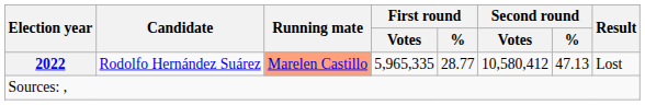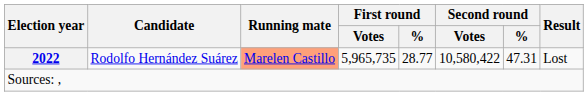 <table class="wikitable">
 <tr>
 <th rowspan=2>Election year</th>
 <th rowspan=2>Candidate</th>
 <th rowspan=2>Running mate</th>
 <th colspan=2>First round</th>
 <th colspan=2>Second round</th>
 <th rowspan=2>Result</th>
 </tr>
 <tr>
 <th>Votes</th>
 <th>%</th>
 <th>Votes</th>
 <th>%</th>
 </tr>
 <tr>
 <th><a href='#'>2022</a></th>
 <td><a href='#'>Rodolfo Hernández Suárez</a></td>
 <td style="background: lightsalmon;"><a href='#'>Marelen Castillo</a></td>
-<td>5,965,335</td>
+<td>5,965,735</td>
 <td>28.77</td>
-<td>10,580,412</td>
-<td>47.13</td>
+<td>10,580,422</td>
+<td>47.31</td>
 <td>Lost </td>
 </tr>
 <tr>
 <td colspan="8">Sources: , </td>
 </tr>
 </table>
